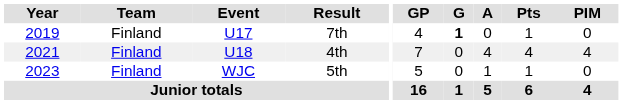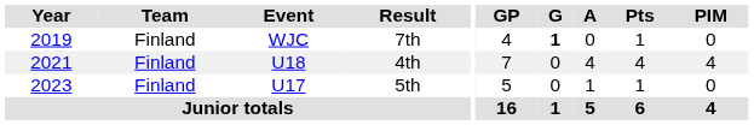 <table border="0" cellpadding="1" cellspacing="0" ID="Table3" style="text-align:center; width:40em">
 <tr bgcolor="#e0e0e0">
 <th>Year</th>
 <th>Team</th>
 <th>Event</th>
 <th>Result</th>
 <th rowspan="99" bgcolor="#ffffff"></th>
 <th>GP</th>
 <th>G</th>
 <th>A</th>
 <th>Pts</th>
 <th>PIM</th>
 </tr>
 <tr>
 <td><a href='#'>2019</a></td>
 <td>Finland</td>
-<td><a href='#'>U17</a></td>
+<td><a href='#'>WJC</a></td>
 <td>7th</td>
 <td>4</td>
 <td><strong>1</strong></td>
 <td>0</td>
 <td>1</td>
 <td>0</td>
 </tr>
 <tr bgcolor="#f0f0f0">
 <td><a href='#'>2021</a></td>
 <td><a href='#'>Finland</a></td>
 <td><a href='#'>U18</a></td>
 <td>4th</td>
 <td>7</td>
 <td>0</td>
 <td>4</td>
 <td>4</td>
 <td>4</td>
 </tr>
 <tr>
 <td><a href='#'>2023</a></td>
 <td><a href='#'>Finland</a></td>
-<td><a href='#'>WJC</a></td>
+<td><a href='#'>U17</a></td>
 <td>5th</td>
 <td>5</td>
 <td>0</td>
 <td>1</td>
 <td>1</td>
 <td>0</td>
 </tr>
 <tr bgcolor="#e0e0e0">
 <th colspan="4">Junior totals</th>
 <th>16</th>
 <th>1</th>
 <th>5</th>
 <th>6</th>
 <th>4</th>
 </tr>
 </table>
